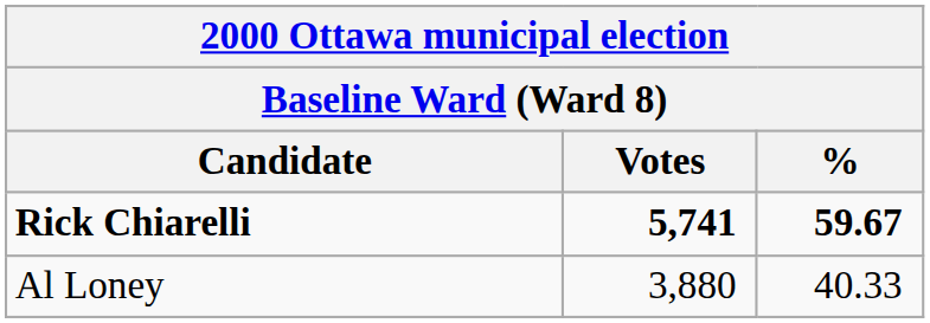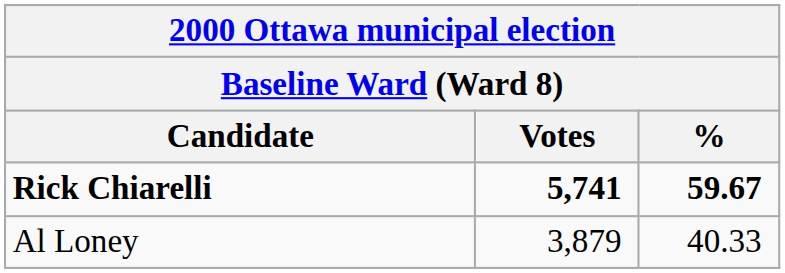 <table class="wikitable collapsible" width=375>
 <tr>
 <th colspan=3><a href='#'>2000 Ottawa municipal election</a></th>
 </tr>
 <tr style="background-color:#E9E9E9">
 <th colspan="3"><a href='#'>Baseline Ward</a> (Ward 8)</th>
 </tr>
 <tr style="background-color:#E9E9E9">
 <th width=220px>Candidate</th>
 <th>Votes</th>
 <th>%</th>
 </tr>
 <tr>
 <td><strong>Rick Chiarelli</strong></td>
 <td align=right style="padding-left:25px;padding-right:8px;"><strong>5,741</strong></td>
 <td align=right style="padding-left:15px;padding-right:8px;"><strong>59.67</strong></td>
 </tr>
 <tr>
 <td>Al Loney</td>
-<td align=right style="padding-left:25px;padding-right:8px;">3,880</td>
+<td align=right style="padding-left:25px;padding-right:8px;">3,879</td>
 <td align=right style="padding-left:15px;padding-right:8px;">40.33</td>
 </tr>
 </table>
